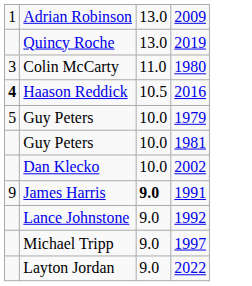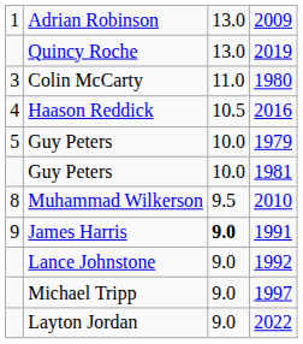 <table class="wikitable">
 <tr>
 </tr>
 <tr>
 <td>1</td>
 <td><a href='#'>Adrian Robinson</a></td>
 <td>13.0</td>
 <td><a href='#'>2009</a></td>
 </tr>
 <tr>
 <td></td>
 <td><a href='#'>Quincy Roche</a></td>
 <td>13.0</td>
 <td><a href='#'>2019</a></td>
 </tr>
 <tr>
 <td>3</td>
 <td>Colin McCarty</td>
 <td>11.0</td>
 <td><a href='#'>1980</a></td>
 </tr>
 <tr>
-<td><strong>4</strong></td>
+<td>4</td>
 <td><a href='#'>Haason Reddick</a></td>
 <td>10.5</td>
 <td><a href='#'>2016</a></td>
 </tr>
 <tr>
 <td>5</td>
 <td>Guy Peters</td>
 <td>10.0</td>
 <td><a href='#'>1979</a></td>
 </tr>
 <tr>
 <td></td>
 <td>Guy Peters</td>
 <td>10.0</td>
 <td><a href='#'>1981</a></td>
 </tr>
 <tr>
-<td></td>
-<td><a href='#'>Dan Klecko</a></td>
-<td>10.0</td>
-<td><a href='#'>2002</a></td>
+<td>8</td>
+<td><a href='#'>Muhammad Wilkerson</a></td>
+<td>9.5</td>
+<td><a href='#'>2010</a></td>
 </tr>
 <tr>
 <td>9</td>
 <td><a href='#'>James Harris</a></td>
 <td><strong>9.0</strong></td>
 <td><a href='#'>1991</a></td>
 </tr>
 <tr>
 <td></td>
 <td><a href='#'>Lance Johnstone</a></td>
 <td>9.0</td>
 <td><a href='#'>1992</a></td>
 </tr>
 <tr>
 <td></td>
 <td>Michael Tripp</td>
 <td>9.0</td>
 <td><a href='#'>1997</a></td>
 </tr>
 <tr>
 <td></td>
 <td>Layton Jordan</td>
 <td>9.0</td>
 <td><a href='#'>2022</a></td>
 </tr>
 </table>
